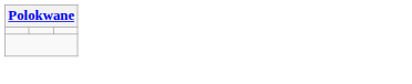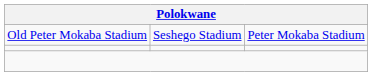 <table class="wikitable">
 <tr>
 <th colspan=3><a href='#'>Polokwane</a></th>
+</tr>
+<tr>
+<td><a href='#'>Old Peter Mokaba Stadium</a></td>
+<td><a href='#'>Seshego Stadium</a></td>
+<td><a href='#'>Peter Mokaba Stadium</a></td>
 </tr>
 <tr>
 <td></td>
 <td></td>
 <td></td>
 </tr>
 <tr>
 <td colspan=3><br></td>
 </tr>
 </table>
